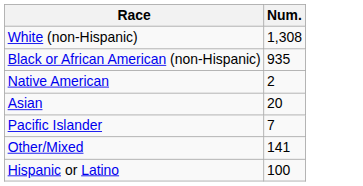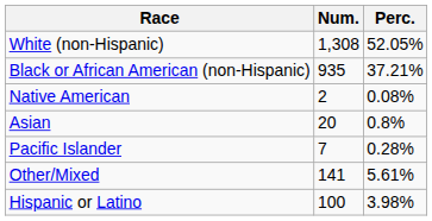 <table class="wikitable">
 <tr>
 <th>Race</th>
 <th>Num.</th>
+<th>Perc.</th>
 </tr>
 <tr>
 <td><a href='#'>White</a> (non-Hispanic)</td>
 <td>1,308</td>
+<td>52.05%</td>
 </tr>
 <tr>
 <td><a href='#'>Black or African American</a> (non-Hispanic)</td>
 <td>935</td>
+<td>37.21%</td>
 </tr>
 <tr>
 <td><a href='#'>Native American</a></td>
 <td>2</td>
+<td>0.08%</td>
 </tr>
 <tr>
 <td><a href='#'>Asian</a></td>
 <td>20</td>
+<td>0.8%</td>
 </tr>
 <tr>
 <td><a href='#'>Pacific Islander</a></td>
 <td>7</td>
+<td>0.28%</td>
 </tr>
 <tr>
 <td><a href='#'>Other/Mixed</a></td>
 <td>141</td>
+<td>5.61%</td>
 </tr>
 <tr>
 <td><a href='#'>Hispanic</a> or <a href='#'>Latino</a></td>
 <td>100</td>
+<td>3.98%</td>
 </tr>
 </table>
